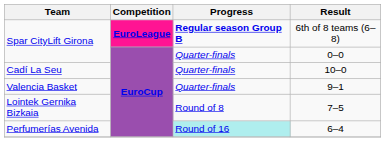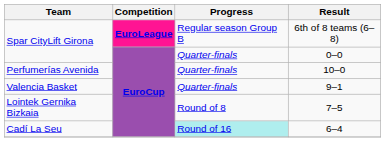 <table class="wikitable sortable">
 <tr>
 <th>Team</th>
 <th>Competition</th>
 <th>Progress</th>
 <th>Result</th>
 </tr>
 <tr>
 <td rowspan="2"><a href='#'>Spar CityLift Girona</a></td>
 <td style="background:#FF1493;color:white;text-align:center"><strong><a href='#'><span>EuroLeague</span></a></strong></td>
-<td><strong><a href='#'>Regular season Group B</a></strong></td>
+<td><a href='#'>Regular season Group B</a></td>
 <td style="text-align:center">6th of 8 teams (6–8)</td>
 </tr>
 <tr>
 <td rowspan="5" style="background-color:#9A4EAE;color:white;text-align:center"><strong><a href='#'><span>EuroCup</span></a></strong></td>
 <td><em><a href='#'>Quarter-finals</a></em></td>
 <td style="text-align:center">0–0</td>
 </tr>
 <tr>
-<td><a href='#'>Cadí La Seu</a></td>
+<td><a href='#'>Perfumerías Avenida</a></td>
 <td><em><a href='#'>Quarter-finals</a></em></td>
 <td style="text-align:center">10–0</td>
 </tr>
 <tr>
 <td><a href='#'>Valencia Basket</a></td>
 <td><em><a href='#'>Quarter-finals</a></em></td>
 <td style="text-align:center">9–1</td>
 </tr>
 <tr>
 <td><a href='#'>Lointek Gernika Bizkaia</a></td>
 <td><a href='#'>Round of 8</a></td>
 <td style="text-align:center">7–5</td>
 </tr>
 <tr>
-<td><a href='#'>Perfumerías Avenida</a></td>
+<td><a href='#'>Cadí La Seu</a></td>
 <td style="background: paleturquoise;"><a href='#'>Round of 16</a></td>
 <td style="text-align:center">6–4</td>
 </tr>
 <tr>
 </tr>
 </table>
